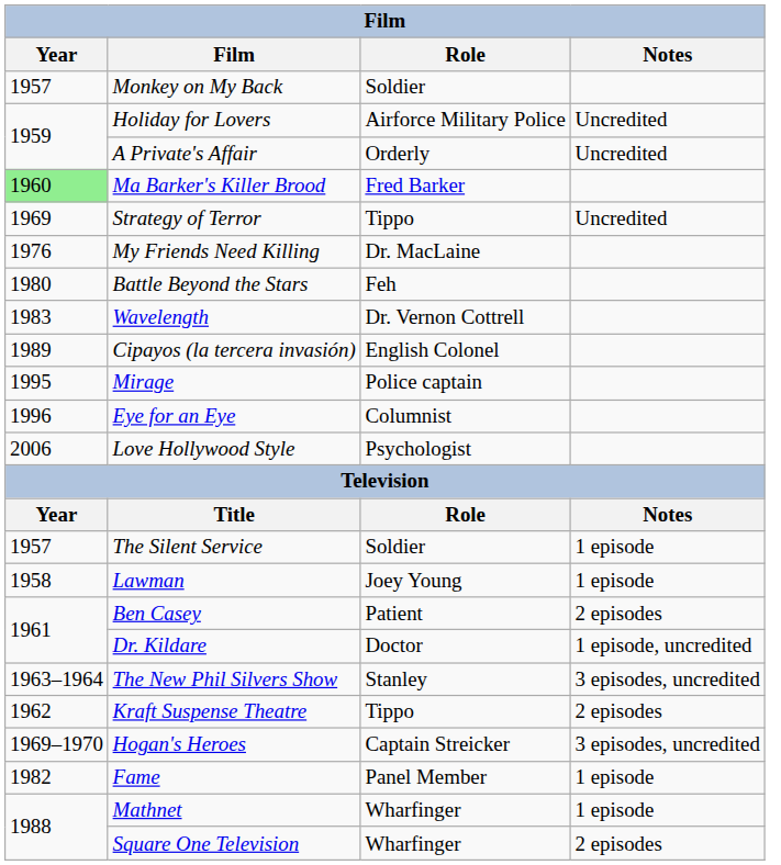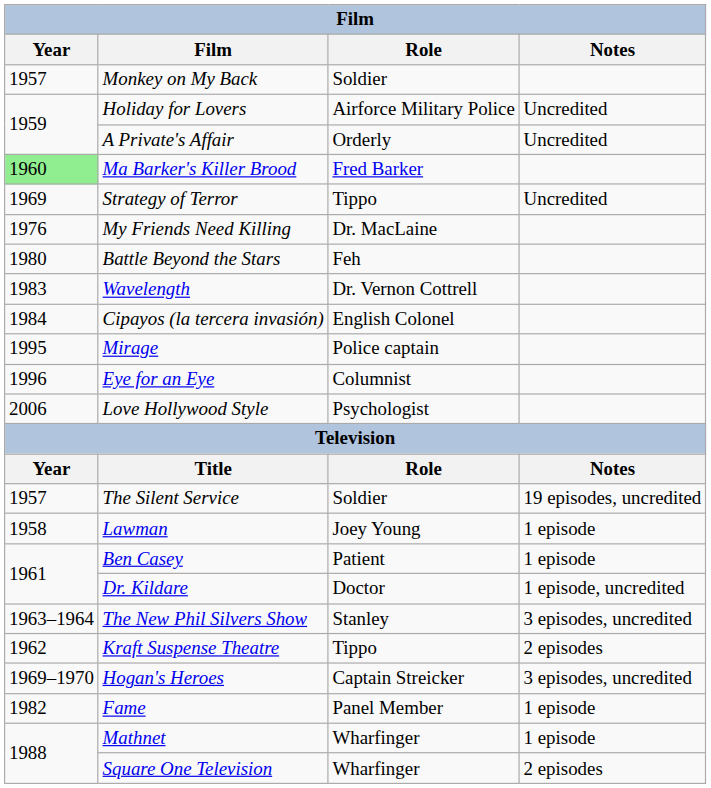 <table class="wikitable" style="font-size: 100%;">
 <tr>
 <th colspan="4" style="background: LightSteelBlue;">Film</th>
 </tr>
 <tr>
 <th>Year</th>
 <th>Film</th>
 <th>Role</th>
 <th>Notes</th>
 </tr>
 <tr>
 <td>1957</td>
 <td><em>Monkey on My Back</em></td>
 <td>Soldier</td>
 <td></td>
 </tr>
 <tr>
 <td rowspan=2>1959</td>
 <td><em>Holiday for Lovers</em></td>
 <td>Airforce Military Police</td>
 <td>Uncredited</td>
 </tr>
 <tr>
 <td><em>A Private's Affair</em></td>
 <td>Orderly</td>
 <td>Uncredited</td>
 </tr>
 <tr>
 <td style="background: lightgreen;">1960</td>
 <td><em><a href='#'>Ma Barker's Killer Brood</a></em></td>
 <td><a href='#'>Fred Barker</a></td>
 <td></td>
 </tr>
 <tr>
 <td>1969</td>
 <td><em>Strategy of Terror</em></td>
 <td>Tippo</td>
 <td>Uncredited</td>
 </tr>
 <tr>
 <td>1976</td>
 <td><em>My Friends Need Killing</em></td>
 <td>Dr. MacLaine</td>
 <td></td>
 </tr>
 <tr>
 <td>1980</td>
 <td><em>Battle Beyond the Stars</em></td>
 <td>Feh</td>
 <td></td>
 </tr>
 <tr>
 <td>1983</td>
 <td><em><a href='#'>Wavelength</a></em></td>
 <td>Dr. Vernon Cottrell</td>
 <td></td>
 </tr>
 <tr>
-<td>1989</td>
+<td>1984</td>
 <td><em>Cipayos (la tercera invasión)</em></td>
 <td>English Colonel</td>
 <td></td>
 </tr>
 <tr>
 <td>1995</td>
 <td><em><a href='#'>Mirage</a></em></td>
 <td>Police captain</td>
 <td></td>
 </tr>
 <tr>
 <td>1996</td>
 <td><em><a href='#'>Eye for an Eye</a></em></td>
 <td>Columnist</td>
 <td></td>
 </tr>
 <tr>
 <td>2006</td>
 <td><em>Love Hollywood Style</em></td>
 <td>Psychologist</td>
 <td></td>
 </tr>
 <tr>
 <th colspan="4" style="background: LightSteelBlue;">Television</th>
 </tr>
 <tr>
 <th>Year</th>
 <th>Title</th>
 <th>Role</th>
 <th>Notes</th>
 </tr>
 <tr>
 <td>1957</td>
 <td><em>The Silent Service</em></td>
 <td>Soldier</td>
-<td>1 episode</td>
+<td>19 episodes, uncredited</td>
 </tr>
 <tr>
 <td>1958</td>
 <td><em><a href='#'>Lawman</a></em></td>
 <td>Joey Young</td>
 <td>1 episode</td>
 </tr>
 <tr>
 <td rowspan=2>1961</td>
 <td><em><a href='#'>Ben Casey</a></em></td>
 <td>Patient</td>
-<td>2 episodes</td>
+<td>1 episode</td>
 </tr>
 <tr>
 <td><em><a href='#'>Dr. Kildare</a></em></td>
 <td>Doctor</td>
 <td>1 episode, uncredited</td>
 </tr>
 <tr>
 <td>1963–1964</td>
 <td><em><a href='#'>The New Phil Silvers Show</a></em></td>
 <td>Stanley</td>
 <td>3 episodes, uncredited</td>
 </tr>
 <tr>
 <td>1962</td>
 <td><em><a href='#'>Kraft Suspense Theatre</a></em></td>
 <td>Tippo</td>
 <td>2 episodes</td>
 </tr>
 <tr>
 <td>1969–1970</td>
 <td><em><a href='#'>Hogan's Heroes</a></em></td>
 <td>Captain Streicker</td>
 <td>3 episodes, uncredited</td>
 </tr>
 <tr>
 <td>1982</td>
 <td><em><a href='#'>Fame</a></em></td>
 <td>Panel Member</td>
 <td>1 episode</td>
 </tr>
 <tr>
 <td rowspan=2>1988</td>
 <td><em><a href='#'>Mathnet</a></em></td>
 <td>Wharfinger</td>
 <td>1 episode</td>
 </tr>
 <tr>
 <td><em><a href='#'>Square One Television</a></em></td>
 <td>Wharfinger</td>
 <td>2 episodes</td>
 </tr>
 </table>
